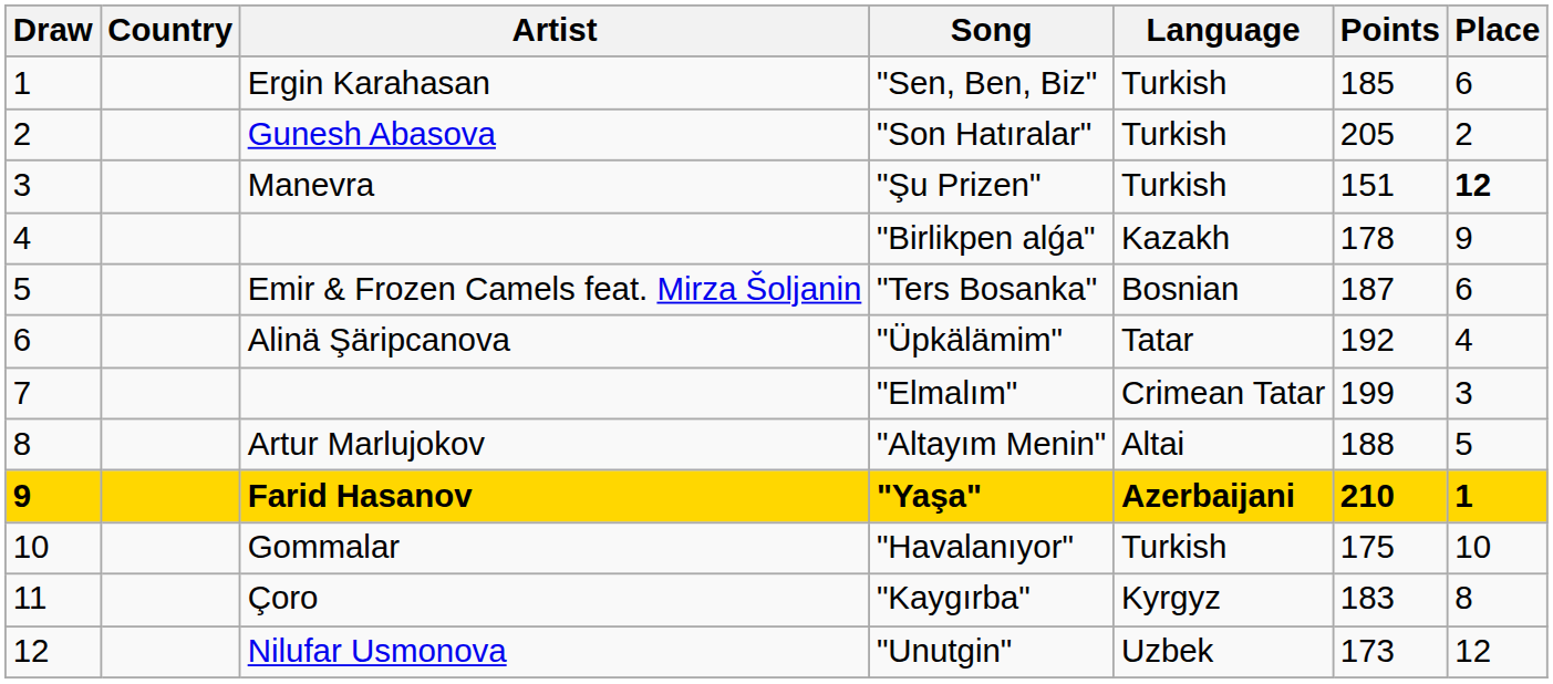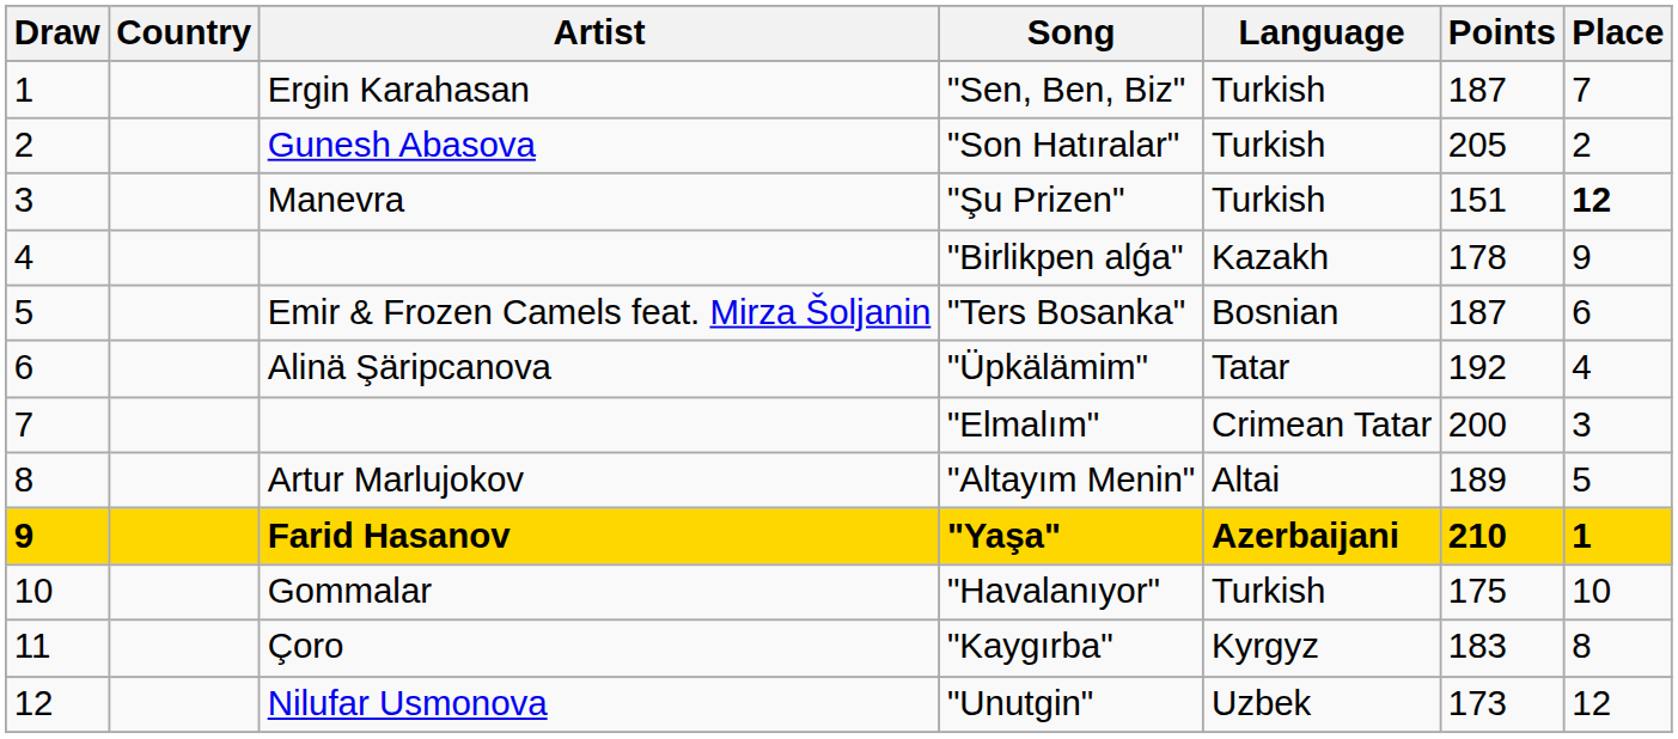 <table class="sortable wikitable">
 <tr>
 <th>Draw</th>
 <th>Country</th>
 <th>Artist</th>
 <th>Song</th>
 <th>Language</th>
 <th>Points</th>
 <th>Place</th>
 </tr>
 <tr>
 <td>1</td>
 <td></td>
 <td>Ergin Karahasan</td>
 <td>"Sen, Ben, Biz"</td>
 <td>Turkish</td>
-<td>185</td>
-<td>6</td>
+<td>187</td>
+<td>7</td>
 </tr>
 <tr>
 <td>2</td>
 <td></td>
 <td><a href='#'>Gunesh Abasova</a></td>
 <td>"Son Hatıralar"</td>
 <td>Turkish</td>
 <td>205</td>
 <td>2</td>
 </tr>
 <tr>
 <td>3</td>
 <td></td>
 <td>Manevra</td>
 <td>"Şu Prizen"</td>
 <td>Turkish</td>
 <td>151</td>
 <td><strong>12</strong></td>
 </tr>
 <tr>
 <td>4</td>
 <td></td>
 <td></td>
 <td>"Birlikpen alǵa" </td>
 <td>Kazakh</td>
 <td>178</td>
 <td>9</td>
 </tr>
 <tr>
 <td>5</td>
 <td></td>
 <td>Emir & Frozen Camels feat. <a href='#'>Mirza Šoljanin</a></td>
 <td>"Ters Bosanka"</td>
 <td>Bosnian</td>
 <td>187</td>
 <td>6</td>
 </tr>
 <tr>
 <td>6</td>
 <td></td>
 <td>Alinä Şäripcanova</td>
 <td>"Üpkälämim" </td>
 <td>Tatar</td>
 <td>192</td>
 <td>4</td>
 </tr>
 <tr>
 <td>7</td>
 <td></td>
 <td></td>
 <td>"Elmalım" </td>
 <td>Crimean Tatar</td>
-<td>199</td>
+<td>200</td>
 <td>3</td>
 </tr>
 <tr>
 <td>8</td>
 <td></td>
 <td>Artur Marlujokov</td>
 <td>"Altayım Menin" </td>
 <td>Altai</td>
-<td>188</td>
+<td>189</td>
 <td>5</td>
 </tr>
 <tr style="font-weight:bold; background: gold;">
 <td>9</td>
 <td></td>
 <td>Farid Hasanov</td>
 <td>"Yaşa"</td>
 <td>Azerbaijani</td>
 <td>210</td>
 <td>1</td>
 </tr>
 <tr>
 <td>10</td>
 <td></td>
 <td>Gommalar</td>
 <td>"Havalanıyor"</td>
 <td>Turkish</td>
 <td>175</td>
 <td>10</td>
 </tr>
 <tr>
 <td>11</td>
 <td></td>
 <td>Çoro</td>
 <td>"Kaygırba" </td>
 <td>Kyrgyz</td>
 <td>183</td>
 <td>8</td>
 </tr>
 <tr>
 <td>12</td>
 <td></td>
 <td><a href='#'>Nilufar Usmonova</a></td>
 <td>"Unutgin"</td>
 <td>Uzbek</td>
 <td>173</td>
 <td>12</td>
 </tr>
 </table>
